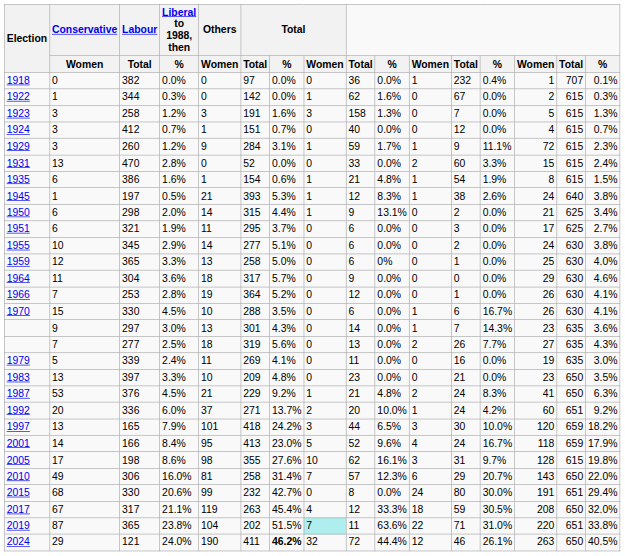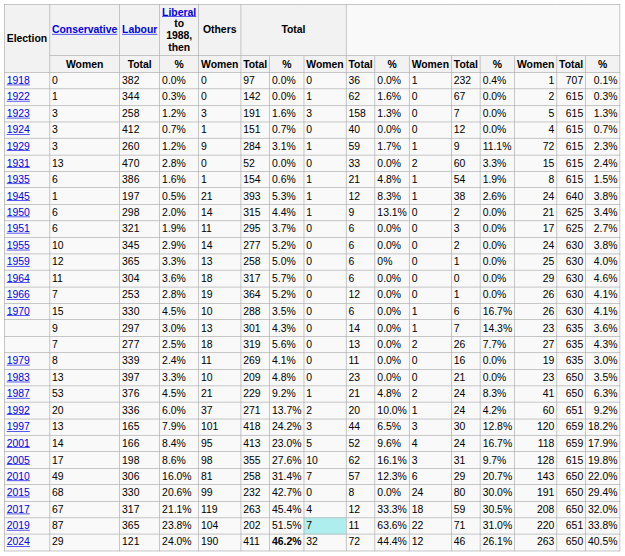 <table class="wikitable">
 <tr>
 <th rowspan=2>Election</th>
 <th><a href='#'>Conservative</a></th>
 <th><a href='#'>Labour</a></th>
 <th><a href='#'>Liberal</a> to 1988,<br>then </th>
 <th>Others</th>
 <th colspan=3>Total</th>
 </tr>
 <tr>
 <th>Women</th>
 <th>Total</th>
 <th>%</th>
 <th>Women</th>
 <th>Total</th>
 <th>%</th>
 <th>Women</th>
 <th>Total</th>
 <th>%</th>
 <th>Women</th>
 <th>Total</th>
 <th>%</th>
 <th>Women</th>
 <th>Total</th>
 <th>%</th>
 </tr>
 <tr>
 <td><a href='#'>1918</a></td>
 <td>0</td>
 <td>382</td>
 <td>0.0%</td>
 <td>0</td>
 <td>97</td>
 <td>0.0%</td>
 <td>0</td>
 <td>36</td>
 <td>0.0%</td>
 <td>1</td>
 <td>232</td>
 <td>0.4%</td>
 <td align=right>1</td>
 <td align=right>707</td>
 <td align=right>0.1%</td>
 </tr>
 <tr>
 <td><a href='#'>1922</a></td>
 <td>1</td>
 <td>344</td>
 <td>0.3%</td>
 <td>0</td>
 <td>142</td>
 <td>0.0%</td>
 <td>1</td>
 <td>62</td>
 <td>1.6%</td>
 <td>0</td>
 <td>67</td>
 <td>0.0%</td>
 <td align=right>2</td>
 <td align=right>615</td>
 <td align=right>0.3%</td>
 </tr>
 <tr>
 <td><a href='#'>1923</a></td>
 <td>3</td>
 <td>258</td>
 <td>1.2%</td>
 <td>3</td>
 <td>191</td>
 <td>1.6%</td>
 <td>3</td>
 <td>158</td>
 <td>1.3%</td>
 <td>0</td>
 <td>7</td>
 <td>0.0%</td>
 <td align=right>5</td>
 <td align=right>615</td>
 <td align=right>1.3%</td>
 </tr>
 <tr>
 <td><a href='#'>1924</a></td>
 <td>3</td>
 <td>412</td>
 <td>0.7%</td>
 <td>1</td>
 <td>151</td>
 <td>0.7%</td>
 <td>0</td>
 <td>40</td>
 <td>0.0%</td>
 <td>0</td>
 <td>12</td>
 <td>0.0%</td>
 <td align=right>4</td>
 <td align=right>615</td>
 <td align=right>0.7%</td>
 </tr>
 <tr>
 <td><a href='#'>1929</a></td>
 <td>3</td>
 <td>260</td>
 <td>1.2%</td>
 <td>9</td>
 <td>284</td>
 <td>3.1%</td>
 <td>1</td>
 <td>59</td>
 <td>1.7%</td>
 <td>1</td>
 <td>9</td>
 <td>11.1%</td>
 <td align=right>72</td>
 <td align=right>615</td>
 <td align=right>2.3%</td>
 </tr>
 <tr>
 <td><a href='#'>1931</a></td>
 <td>13</td>
 <td>470</td>
 <td>2.8%</td>
 <td>0</td>
 <td>52</td>
 <td>0.0%</td>
 <td>0</td>
 <td>33</td>
 <td>0.0%</td>
 <td>2</td>
 <td>60</td>
 <td>3.3%</td>
 <td align=right>15</td>
 <td align=right>615</td>
 <td align=right>2.4%</td>
 </tr>
 <tr>
 <td><a href='#'>1935</a></td>
 <td>6</td>
 <td>386</td>
 <td>1.6%</td>
 <td>1</td>
 <td>154</td>
 <td>0.6%</td>
 <td>1</td>
 <td>21</td>
 <td>4.8%</td>
 <td>1</td>
 <td>54</td>
 <td>1.9%</td>
 <td align=right>8</td>
 <td align=right>615</td>
 <td align=right>1.5%</td>
 </tr>
 <tr>
 <td><a href='#'>1945</a></td>
 <td>1</td>
 <td>197</td>
 <td>0.5%</td>
 <td>21</td>
 <td>393</td>
 <td>5.3%</td>
 <td>1</td>
 <td>12</td>
 <td>8.3%</td>
 <td>1</td>
 <td>38</td>
 <td>2.6%</td>
 <td align=right>24</td>
 <td align=right>640</td>
 <td align=right>3.8%</td>
 </tr>
 <tr>
 <td><a href='#'>1950</a></td>
 <td>6</td>
 <td>298</td>
 <td>2.0%</td>
 <td>14</td>
 <td>315</td>
 <td>4.4%</td>
 <td>1</td>
 <td>9</td>
 <td>13.1%</td>
 <td>0</td>
 <td>2</td>
 <td>0.0%</td>
 <td align=right>21</td>
 <td align=right>625</td>
 <td align=right>3.4%</td>
 </tr>
 <tr>
 <td><a href='#'>1951</a></td>
 <td>6</td>
 <td>321</td>
 <td>1.9%</td>
 <td>11</td>
 <td>295</td>
 <td>3.7%</td>
 <td>0</td>
 <td>6</td>
 <td>0.0%</td>
 <td>0</td>
 <td>3</td>
 <td>0.0%</td>
 <td align=right>17</td>
 <td align=right>625</td>
 <td align=right>2.7%</td>
 </tr>
 <tr>
 <td><a href='#'>1955</a></td>
 <td>10</td>
 <td>345</td>
 <td>2.9%</td>
 <td>14</td>
 <td>277</td>
-<td>5.1%</td>
+<td>5.2%</td>
 <td>0</td>
 <td>6</td>
 <td>0.0%</td>
 <td>0</td>
 <td>2</td>
 <td>0.0%</td>
 <td align=right>24</td>
 <td align=right>630</td>
 <td align=right>3.8%</td>
 </tr>
 <tr>
 <td><a href='#'>1959</a></td>
 <td>12</td>
 <td>365</td>
 <td>3.3%</td>
 <td>13</td>
 <td>258</td>
 <td>5.0%</td>
 <td>0</td>
 <td>6</td>
 <td>0%</td>
 <td>0</td>
 <td>1</td>
 <td>0.0%</td>
 <td align=right>25</td>
 <td align=right>630</td>
 <td align=right>4.0%</td>
 </tr>
 <tr>
 <td><a href='#'>1964</a></td>
 <td>11</td>
 <td>304</td>
 <td>3.6%</td>
 <td>18</td>
 <td>317</td>
 <td>5.7%</td>
 <td>0</td>
-<td>9</td>
+<td>6</td>
 <td>0.0%</td>
 <td>0</td>
 <td>0</td>
 <td>0.0%</td>
 <td align=right>29</td>
 <td align=right>630</td>
 <td align=right>4.6%</td>
 </tr>
 <tr>
 <td><a href='#'>1966</a></td>
 <td>7</td>
 <td>253</td>
 <td>2.8%</td>
 <td>19</td>
 <td>364</td>
 <td>5.2%</td>
 <td>0</td>
 <td>12</td>
 <td>0.0%</td>
 <td>0</td>
 <td>1</td>
 <td>0.0%</td>
 <td align=right>26</td>
 <td align=right>630</td>
 <td align=right>4.1%</td>
 </tr>
 <tr>
 <td><a href='#'>1970</a></td>
 <td>15</td>
 <td>330</td>
 <td>4.5%</td>
 <td>10</td>
 <td>288</td>
 <td>3.5%</td>
 <td>0</td>
 <td>6</td>
 <td>0.0%</td>
 <td>1</td>
 <td>6</td>
 <td>16.7%</td>
 <td align=right>26</td>
 <td align=right>630</td>
 <td align=right>4.1%</td>
 </tr>
 <tr>
 <td></td>
 <td>9</td>
 <td>297</td>
 <td>3.0%</td>
 <td>13</td>
 <td>301</td>
 <td>4.3%</td>
 <td>0</td>
 <td>14</td>
 <td>0.0%</td>
 <td>1</td>
 <td>7</td>
 <td>14.3%</td>
 <td align=right>23</td>
 <td align=right>635</td>
 <td align=right>3.6%</td>
 </tr>
 <tr>
 <td></td>
 <td>7</td>
 <td>277</td>
 <td>2.5%</td>
 <td>18</td>
 <td>319</td>
 <td>5.6%</td>
 <td>0</td>
 <td>13</td>
 <td>0.0%</td>
 <td>2</td>
 <td>26</td>
 <td>7.7%</td>
 <td align=right>27</td>
 <td align=right>635</td>
 <td align=right>4.3%</td>
 </tr>
 <tr>
 <td><a href='#'>1979</a></td>
-<td>5</td>
+<td>8</td>
 <td>339</td>
 <td>2.4%</td>
 <td>11</td>
 <td>269</td>
 <td>4.1%</td>
 <td>0</td>
 <td>11</td>
 <td>0.0%</td>
 <td>0</td>
 <td>16</td>
 <td>0.0%</td>
 <td align=right>19</td>
 <td align=right>635</td>
 <td align=right>3.0%</td>
 </tr>
 <tr>
 <td><a href='#'>1983</a></td>
 <td>13</td>
 <td>397</td>
 <td>3.3%</td>
 <td>10</td>
 <td>209</td>
 <td>4.8%</td>
 <td>0</td>
 <td>23</td>
 <td>0.0%</td>
 <td>0</td>
 <td>21</td>
 <td>0.0%</td>
 <td align=right>23</td>
 <td align=right>650</td>
 <td align=right>3.5%</td>
 </tr>
 <tr>
 <td><a href='#'>1987</a></td>
 <td>53</td>
 <td>376</td>
 <td>4.5%</td>
 <td>21</td>
 <td>229</td>
 <td>9.2%</td>
 <td>1</td>
 <td>21</td>
 <td>4.8%</td>
 <td>2</td>
 <td>24</td>
 <td>8.3%</td>
 <td align=right>41</td>
 <td align=right>650</td>
 <td align=right>6.3%</td>
 </tr>
 <tr>
 <td><a href='#'>1992</a></td>
 <td>20</td>
 <td>336</td>
 <td>6.0%</td>
 <td>37</td>
 <td>271</td>
 <td>13.7%</td>
 <td>2</td>
 <td>20</td>
 <td>10.0%</td>
 <td>1</td>
 <td>24</td>
 <td>4.2%</td>
 <td align=right>60</td>
 <td align=right>651</td>
 <td align=right>9.2%</td>
 </tr>
 <tr>
 <td><a href='#'>1997</a></td>
 <td>13</td>
 <td>165</td>
 <td>7.9%</td>
 <td>101</td>
 <td>418</td>
 <td>24.2%</td>
 <td>3</td>
 <td>44</td>
 <td>6.5%</td>
 <td>3</td>
 <td>30</td>
-<td>10.0%</td>
+<td>12.8%</td>
 <td align=right>120</td>
 <td align=right>659</td>
 <td align=right>18.2%</td>
 </tr>
 <tr>
 <td><a href='#'>2001</a></td>
 <td>14</td>
 <td>166</td>
 <td>8.4%</td>
 <td>95</td>
 <td>413</td>
 <td>23.0%</td>
 <td>5</td>
 <td>52</td>
 <td>9.6%</td>
 <td>4</td>
 <td>24</td>
 <td>16.7%</td>
 <td align=right>118</td>
 <td align=right>659</td>
 <td align=right>17.9%</td>
 </tr>
 <tr>
 <td><a href='#'>2005</a></td>
 <td>17</td>
 <td>198</td>
 <td>8.6%</td>
 <td>98</td>
 <td>355</td>
 <td>27.6%</td>
 <td>10</td>
 <td>62</td>
 <td>16.1%</td>
 <td>3</td>
 <td>31</td>
 <td>9.7%</td>
 <td align=right>128</td>
 <td align=right>615</td>
 <td align=right>19.8%</td>
 </tr>
 <tr>
 <td><a href='#'>2010</a></td>
 <td>49</td>
 <td>306</td>
 <td>16.0%</td>
 <td>81</td>
 <td>258</td>
 <td>31.4%</td>
 <td>7</td>
 <td>57</td>
 <td>12.3%</td>
 <td>6</td>
 <td>29</td>
 <td>20.7%</td>
 <td align=right>143</td>
 <td align=right>650</td>
 <td align=right>22.0%</td>
 </tr>
 <tr>
 <td><a href='#'>2015</a></td>
 <td>68</td>
 <td>330</td>
 <td>20.6%</td>
 <td>99</td>
 <td>232</td>
 <td>42.7%</td>
 <td>0</td>
 <td>8</td>
 <td>0.0%</td>
 <td>24</td>
 <td>80</td>
 <td>30.0%</td>
 <td align=right>191</td>
-<td align=right>651</td>
+<td align=right>650</td>
 <td align=right>29.4%</td>
 </tr>
 <tr>
 <td><a href='#'>2017</a></td>
 <td>67</td>
 <td>317</td>
 <td>21.1%</td>
 <td>119</td>
 <td>263</td>
 <td>45.4%</td>
 <td>4</td>
 <td>12</td>
 <td>33.3%</td>
 <td>18</td>
 <td>59</td>
 <td>30.5%</td>
 <td align=right>208</td>
 <td align=right>650</td>
 <td align=right>32.0%</td>
 </tr>
 <tr>
 <td><a href='#'>2019</a></td>
 <td>87</td>
 <td>365</td>
 <td>23.8%</td>
 <td>104</td>
 <td>202</td>
 <td>51.5%</td>
 <td style="background: paleturquoise;">7</td>
 <td>11</td>
 <td>63.6%</td>
 <td>22</td>
 <td>71</td>
 <td>31.0%</td>
 <td align=right>220</td>
 <td align=right>651</td>
 <td align=right>33.8%</td>
 </tr>
 <tr>
 <td><a href='#'>2024</a></td>
 <td>29</td>
 <td>121</td>
 <td>24.0%</td>
 <td>190</td>
 <td>411</td>
 <td><strong>46.2%</strong></td>
 <td>32</td>
 <td>72</td>
 <td>44.4%</td>
 <td>12</td>
 <td>46</td>
 <td>26.1%</td>
 <td align=right>263</td>
 <td align=right>650</td>
 <td align=right>40.5%</td>
 </tr>
 </table>
